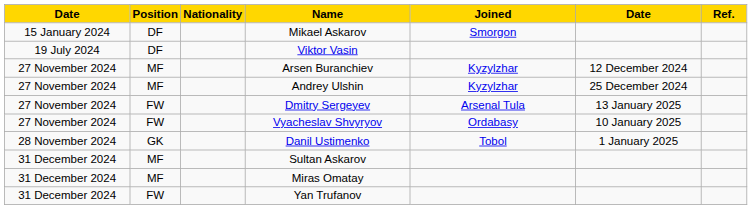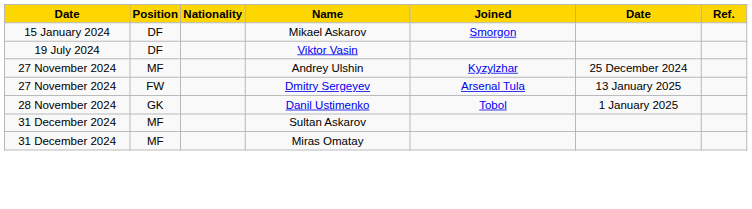 <table class="wikitable"  style="text-align:center; font-size:90%; ">
 <tr>
 <th style="background:#FFD700; color:#000000; width:150px;">Date</th>
 <th style="background:#FFD700; color:#000000; width:50px;">Position</th>
 <th style="background:#FFD700; color:#000000; width:50px;">Nationality</th>
 <th style="background:#FFD700; color:#000000; width:200px;">Name</th>
 <th style="background:#FFD700; color:#000000; width:200px;">Joined</th>
 <th style="background:#FFD700; color:#000000; width:150px;">Date</th>
 <th style="background:#FFD700; color:#000000; width:50px;">Ref.</th>
 </tr>
 <tr>
 <td>15 January 2024</td>
 <td>DF</td>
 <td></td>
 <td>Mikael Askarov</td>
 <td><a href='#'>Smorgon</a></td>
 <td></td>
 <td></td>
 </tr>
 <tr>
 <td>19 July 2024</td>
 <td>DF</td>
 <td></td>
 <td><a href='#'>Viktor Vasin</a></td>
 <td></td>
 <td></td>
 <td></td>
 </tr>
 <tr>
 <td>27 November 2024</td>
 <td>MF</td>
 <td></td>
-<td>Arsen Buranchiev</td>
-<td><a href='#'>Kyzylzhar</a></td>
-<td>12 December 2024</td>
-<td></td>
-</tr>
-<tr>
-<td>27 November 2024</td>
-<td>MF</td>
-<td></td>
 <td>Andrey Ulshin</td>
 <td><a href='#'>Kyzylzhar</a></td>
 <td>25 December 2024</td>
 <td></td>
 </tr>
 <tr>
 <td>27 November 2024</td>
 <td>FW</td>
 <td></td>
 <td><a href='#'>Dmitry Sergeyev</a></td>
 <td><a href='#'>Arsenal Tula</a></td>
 <td>13 January 2025</td>
-<td></td>
-</tr>
-<tr>
-<td>27 November 2024</td>
-<td>FW</td>
-<td></td>
-<td><a href='#'>Vyacheslav Shvyryov</a></td>
-<td><a href='#'>Ordabasy</a></td>
-<td>10 January 2025</td>
 <td></td>
 </tr>
 <tr>
 <td>28 November 2024</td>
 <td>GK</td>
 <td></td>
 <td><a href='#'>Danil Ustimenko</a></td>
 <td><a href='#'>Tobol</a></td>
 <td>1 January 2025</td>
 <td></td>
 </tr>
 <tr>
 <td>31 December 2024</td>
 <td>MF</td>
 <td></td>
 <td>Sultan Askarov</td>
 <td></td>
 <td></td>
 <td></td>
 </tr>
 <tr>
 <td>31 December 2024</td>
 <td>MF</td>
 <td></td>
 <td>Miras Omatay</td>
 <td></td>
 <td></td>
 <td></td>
 </tr>
-<tr>
-<td>31 December 2024</td>
-<td>FW</td>
-<td></td>
-<td>Yan Trufanov</td>
-<td></td>
-<td></td>
-<td></td>
-</tr>
 </table>
